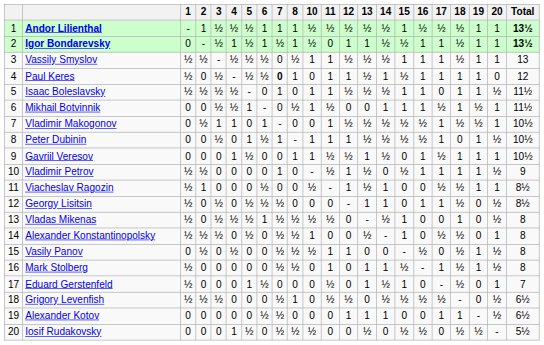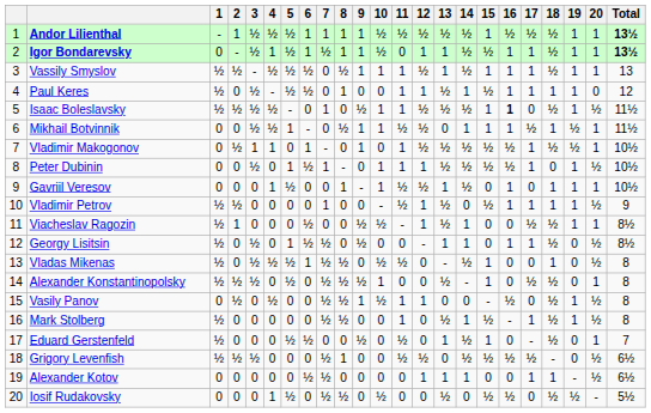 <table class="wikitable" border="1" width="850px">
 <tr>
 <th></th>
 <th></th>
 <th>1</th>
 <th>2</th>
 <th>3</th>
 <th>4</th>
 <th>5</th>
 <th>6</th>
 <th>7</th>
 <th>8</th>
+<th>9</th>
 <th>10</th>
 <th>11</th>
 <th>12</th>
 <th>13</th>
 <th>14</th>
 <th>15</th>
 <th>16</th>
 <th>17</th>
 <th>18</th>
 <th>19</th>
 <th>20</th>
 <th>Total</th>
 </tr>
 <tr align="center" style="background:#ccffcc;">
 <td>1</td>
 <td align="left"> <strong><a href='#'>Andor Lilienthal</a></strong></td>
 <td>-</td>
 <td>1</td>
 <td>½</td>
 <td>½</td>
 <td>½</td>
+<td>1</td>
 <td>1</td>
 <td>1</td>
 <td>1</td>
 <td>½</td>
 <td>½</td>
 <td>½</td>
 <td>½</td>
 <td>½</td>
 <td>1</td>
 <td>½</td>
 <td>½</td>
 <td>½</td>
 <td>1</td>
 <td>1</td>
 <td align="center"><strong>13½</strong></td>
 </tr>
 <tr align="center" style="background:#ccffcc;">
 <td>2</td>
 <td align="left"> <strong><a href='#'>Igor Bondarevsky</a></strong></td>
 <td>0</td>
 <td>-</td>
 <td>½</td>
 <td>1</td>
 <td>½</td>
 <td>1</td>
 <td>½</td>
 <td>1</td>
+<td>1</td>
 <td>½</td>
 <td>0</td>
 <td>1</td>
 <td>1</td>
 <td>½</td>
 <td>½</td>
 <td>1</td>
 <td>1</td>
 <td>½</td>
 <td>1</td>
 <td>1</td>
 <td align="center"><strong>13½</strong></td>
 </tr>
 <tr align="center">
 <td>3</td>
 <td align="left"> <a href='#'>Vassily Smyslov</a></td>
 <td>½</td>
 <td>½</td>
 <td>-</td>
 <td>½</td>
 <td>½</td>
 <td>½</td>
 <td>0</td>
 <td>½</td>
 <td>1</td>
 <td>1</td>
+<td>1</td>
 <td>½</td>
-<td>½</td>
+<td>1</td>
 <td>½</td>
 <td>1</td>
 <td>1</td>
 <td>1</td>
 <td>½</td>
 <td>1</td>
 <td>1</td>
 <td align="center">13</td>
 </tr>
 <tr align="center">
 <td>4</td>
 <td align="left"> <a href='#'>Paul Keres</a></td>
 <td>½</td>
 <td>0</td>
 <td>½</td>
 <td>-</td>
 <td>½</td>
 <td>½</td>
-<td><strong>0</strong></td>
+<td>0</td>
 <td>1</td>
+<td>0</td>
 <td>0</td>
 <td>1</td>
 <td>1</td>
 <td>½</td>
 <td>1</td>
 <td>½</td>
 <td>1</td>
 <td>1</td>
 <td>1</td>
 <td>1</td>
 <td>0</td>
 <td align="center">12</td>
 </tr>
 <tr align="center">
 <td>5</td>
 <td align="left"> <a href='#'>Isaac Boleslavsky</a></td>
 <td>½</td>
 <td>½</td>
 <td>½</td>
 <td>½</td>
 <td>-</td>
 <td>0</td>
 <td>1</td>
 <td>0</td>
+<td>½</td>
 <td>1</td>
 <td>1</td>
 <td>½</td>
 <td>½</td>
 <td>½</td>
 <td>1</td>
-<td>1</td>
+<td><strong>1</strong></td>
 <td>0</td>
-<td>1</td>
+<td>½</td>
 <td>1</td>
 <td>½</td>
 <td align="center">11½</td>
 </tr>
 <tr align="center">
 <td>6</td>
 <td align="left"> <a href='#'>Mikhail Botvinnik</a></td>
 <td>0</td>
 <td>0</td>
 <td>½</td>
 <td>½</td>
 <td>1</td>
 <td>-</td>
 <td>0</td>
 <td>½</td>
 <td>1</td>
+<td>1</td>
 <td>½</td>
-<td>0</td>
+<td>½</td>
 <td>0</td>
 <td>1</td>
 <td>1</td>
 <td>1</td>
 <td>½</td>
 <td>1</td>
 <td>½</td>
 <td>1</td>
 <td align="center">11½</td>
 </tr>
 <tr align="center">
 <td>7</td>
 <td align="left"> <a href='#'>Vladimir Makogonov</a></td>
 <td>0</td>
 <td>½</td>
 <td>1</td>
 <td>1</td>
 <td>0</td>
 <td>1</td>
 <td>-</td>
 <td>0</td>
+<td>1</td>
 <td>0</td>
 <td>1</td>
 <td>½</td>
 <td>½</td>
 <td>½</td>
 <td>½</td>
 <td>½</td>
 <td>1</td>
 <td>½</td>
 <td>½</td>
 <td>1</td>
 <td align="center">10½</td>
 </tr>
 <tr align="center">
 <td>8</td>
 <td align="left"> <a href='#'>Peter Dubinin</a></td>
 <td>0</td>
 <td>0</td>
 <td>½</td>
 <td>0</td>
 <td>1</td>
 <td>½</td>
 <td>1</td>
 <td>-</td>
+<td>0</td>
 <td>1</td>
 <td>1</td>
 <td>1</td>
 <td>½</td>
 <td>½</td>
 <td>½</td>
 <td>½</td>
 <td>1</td>
 <td>0</td>
 <td>1</td>
 <td>½</td>
 <td align="center">10½</td>
 </tr>
 <tr align="center">
 <td>9</td>
 <td align="left"> <a href='#'>Gavriil Veresov</a></td>
 <td>0</td>
 <td>0</td>
 <td>0</td>
 <td>1</td>
 <td>½</td>
 <td>0</td>
 <td>0</td>
 <td>1</td>
+<td>-</td>
 <td>1</td>
 <td>½</td>
 <td>½</td>
 <td>1</td>
 <td>½</td>
 <td>0</td>
 <td>1</td>
-<td>½</td>
+<td>0</td>
 <td>1</td>
 <td>1</td>
 <td>1</td>
 <td align="center">10½</td>
 </tr>
 <tr align="center">
 <td>10</td>
 <td align="left"> <a href='#'>Vladimir Petrov</a></td>
 <td>½</td>
 <td>½</td>
 <td>0</td>
 <td>0</td>
 <td>0</td>
 <td>0</td>
 <td>1</td>
+<td>0</td>
 <td>0</td>
 <td>-</td>
 <td>½</td>
 <td>1</td>
 <td>½</td>
 <td>0</td>
 <td>½</td>
 <td>1</td>
 <td>1</td>
 <td>1</td>
 <td>1</td>
 <td>½</td>
 <td align="center">9</td>
 </tr>
 <tr align="center">
 <td>11</td>
 <td align="left"> <a href='#'>Viacheslav Ragozin</a></td>
 <td>½</td>
 <td>1</td>
 <td>0</td>
 <td>0</td>
 <td>0</td>
 <td>½</td>
 <td>0</td>
 <td>0</td>
 <td>½</td>
+<td>½</td>
 <td>-</td>
 <td>1</td>
 <td>½</td>
 <td>1</td>
 <td>0</td>
 <td>0</td>
 <td>½</td>
 <td>½</td>
 <td>1</td>
 <td>1</td>
 <td align="center">8½</td>
 </tr>
 <tr align="center">
 <td>12</td>
 <td align="left"> <a href='#'>Georgy Lisitsin</a></td>
 <td>½</td>
 <td>0</td>
 <td>½</td>
 <td>0</td>
-<td>½</td>
+<td>1</td>
 <td>½</td>
 <td>½</td>
 <td>0</td>
+<td>½</td>
 <td>0</td>
 <td>0</td>
 <td>-</td>
 <td>1</td>
 <td>1</td>
 <td>0</td>
 <td>1</td>
 <td>1</td>
 <td>½</td>
 <td>0</td>
 <td>½</td>
 <td align="center">8½</td>
 </tr>
 <tr align="center">
 <td>13</td>
 <td align="left"> <a href='#'>Vladas Mikenas</a></td>
 <td>½</td>
 <td>0</td>
 <td>½</td>
 <td>½</td>
 <td>½</td>
 <td>1</td>
 <td>½</td>
 <td>½</td>
+<td>0</td>
 <td>½</td>
 <td>½</td>
 <td>0</td>
 <td>-</td>
 <td>½</td>
 <td>1</td>
 <td>0</td>
 <td>0</td>
 <td>1</td>
 <td>0</td>
 <td>½</td>
 <td align="center">8</td>
 </tr>
 <tr align="center">
 <td>14</td>
 <td align="left"> <a href='#'>Alexander Konstantinopolsky</a></td>
 <td>½</td>
 <td>½</td>
 <td>½</td>
 <td>0</td>
 <td>½</td>
 <td>0</td>
+<td>½</td>
 <td>½</td>
 <td>½</td>
 <td>1</td>
 <td>0</td>
 <td>0</td>
 <td>½</td>
 <td>-</td>
 <td>1</td>
 <td>0</td>
 <td>½</td>
 <td>½</td>
 <td>0</td>
 <td>1</td>
 <td align="center">8</td>
 </tr>
 <tr align="center">
 <td>15</td>
 <td align="left"> <a href='#'>Vasily Panov</a></td>
 <td>0</td>
 <td>½</td>
 <td>0</td>
 <td>½</td>
 <td>0</td>
 <td>0</td>
 <td>½</td>
 <td>½</td>
+<td>1</td>
 <td>½</td>
 <td>1</td>
 <td>1</td>
 <td>0</td>
 <td>0</td>
 <td>-</td>
 <td>½</td>
 <td>0</td>
 <td>½</td>
 <td>1</td>
 <td>½</td>
 <td align="center">8</td>
 </tr>
 <tr align="center">
 <td>16</td>
 <td align="left"> <a href='#'>Mark Stolberg</a></td>
 <td>½</td>
 <td>0</td>
 <td>0</td>
 <td>0</td>
 <td>0</td>
 <td>0</td>
 <td>½</td>
 <td>½</td>
 <td>0</td>
+<td>0</td>
 <td>1</td>
 <td>0</td>
-<td>1</td>
+<td>½</td>
 <td>1</td>
 <td>½</td>
 <td>-</td>
 <td>1</td>
 <td>½</td>
 <td>1</td>
 <td>½</td>
 <td align="center">8</td>
 </tr>
 <tr align="center">
 <td>17</td>
 <td align="left"> <a href='#'>Eduard Gerstenfeld</a></td>
 <td>½</td>
 <td>0</td>
 <td>0</td>
 <td>0</td>
-<td>1</td>
+<td>½</td>
 <td>½</td>
 <td>0</td>
 <td>0</td>
+<td>½</td>
 <td>0</td>
 <td>½</td>
 <td>0</td>
 <td>1</td>
 <td>½</td>
 <td>1</td>
 <td>0</td>
 <td>-</td>
 <td>½</td>
 <td>0</td>
 <td>1</td>
 <td align="center">7</td>
 </tr>
 <tr align="center">
 <td>18</td>
 <td align="left"> <a href='#'>Grigory Levenfish</a></td>
 <td>½</td>
 <td>½</td>
 <td>½</td>
 <td>0</td>
 <td>0</td>
 <td>0</td>
 <td>½</td>
 <td>1</td>
+<td>0</td>
 <td>0</td>
 <td>½</td>
 <td>½</td>
 <td>0</td>
 <td>½</td>
 <td>½</td>
 <td>½</td>
 <td>½</td>
 <td>-</td>
 <td>0</td>
 <td>½</td>
 <td align="center">6½</td>
 </tr>
 <tr align="center">
 <td>19</td>
 <td align="left"> <a href='#'>Alexander Kotov</a></td>
 <td>0</td>
 <td>0</td>
 <td>0</td>
 <td>0</td>
 <td>0</td>
 <td>½</td>
 <td>½</td>
 <td>0</td>
 <td>0</td>
 <td>0</td>
+<td>0</td>
 <td>1</td>
 <td>1</td>
 <td>1</td>
 <td>0</td>
 <td>0</td>
 <td>1</td>
 <td>1</td>
 <td>-</td>
 <td>½</td>
 <td align="center">6½</td>
 </tr>
 <tr align="center">
 <td>20</td>
 <td align="left"> <a href='#'>Iosif Rudakovsky</a></td>
 <td>0</td>
 <td>0</td>
 <td>0</td>
 <td>1</td>
 <td>½</td>
 <td>0</td>
 <td>½</td>
 <td>½</td>
+<td>0</td>
 <td>½</td>
 <td>0</td>
 <td>0</td>
 <td>½</td>
 <td>0</td>
 <td>½</td>
 <td>½</td>
 <td>0</td>
 <td>½</td>
 <td>½</td>
 <td>-</td>
 <td align="center">5½</td>
 </tr>
 </table>
